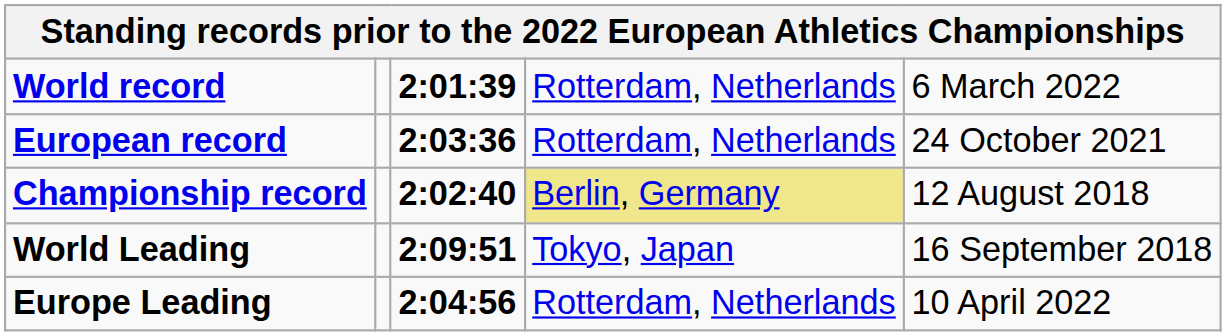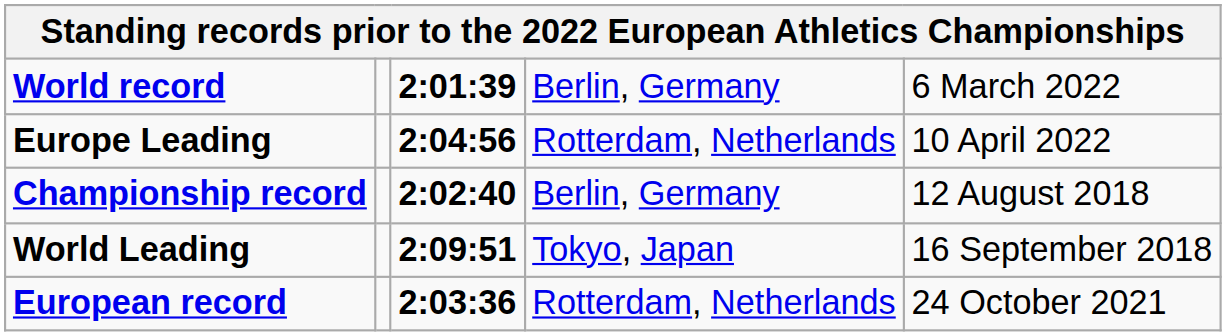 <table class="wikitable">
 <tr>
 <th colspan="5">Standing records prior to the 2022 European Athletics Championships</th>
 </tr>
 <tr>
 <td><strong><a href='#'>World record</a></strong></td>
 <td></td>
 <td><strong>2:01:39</strong></td>
-<td><a href='#'>Rotterdam</a>, <a href='#'>Netherlands</a></td>
+<td><a href='#'>Berlin</a>, <a href='#'>Germany</a></td>
 <td>6 March 2022</td>
 </tr>
 <tr>
-<td><strong><a href='#'>European record</a></strong></td>
+<td><strong>Europe Leading</strong></td>
 <td></td>
-<td><strong> 2:03:36 </strong></td>
+<td><strong>  2:04:56  </strong></td>
 <td><a href='#'>Rotterdam</a>, <a href='#'>Netherlands</a></td>
-<td>24 October 2021</td>
+<td>10 April 2022</td>
 </tr>
 <tr>
 <td><strong><a href='#'>Championship record</a></strong></td>
 <td></td>
 <td><strong> 2:02:40  </strong></td>
-<td style="background: khaki;"><a href='#'>Berlin</a>, <a href='#'>Germany</a></td>
+<td><a href='#'>Berlin</a>, <a href='#'>Germany</a></td>
 <td>12 August 2018</td>
 </tr>
 <tr>
 <td><strong>World Leading</strong></td>
 <td></td>
 <td><strong>2:09:51</strong></td>
 <td><a href='#'>Tokyo</a>, <a href='#'>Japan</a></td>
 <td>16 September 2018</td>
 </tr>
 <tr>
-<td><strong>Europe Leading</strong></td>
+<td><strong><a href='#'>European record</a></strong></td>
 <td></td>
-<td><strong>  2:04:56  </strong></td>
+<td><strong> 2:03:36 </strong></td>
 <td><a href='#'>Rotterdam</a>, <a href='#'>Netherlands</a></td>
-<td>10 April 2022</td>
+<td>24 October 2021</td>
 </tr>
 </table>
